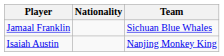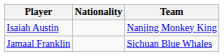 <table class="wikitable">
 <tr>
 <th scope="col">Player</th>
 <th scope="col">Nationality</th>
 <th scope="col">Team</th>
 </tr>
 <tr>
+<td><a href='#'>Isaiah Austin</a></td>
+<td></td>
+<td> <a href='#'>Nanjing Monkey King</a></td>
+</tr>
+<tr>
 <td><a href='#'>Jamaal Franklin</a></td>
 <td></td>
 <td> <a href='#'>Sichuan Blue Whales</a></td>
 </tr>
-<tr>
-<td><a href='#'>Isaiah Austin</a></td>
-<td></td>
-<td> <a href='#'>Nanjing Monkey King</a></td>
-</tr>
 </table>
